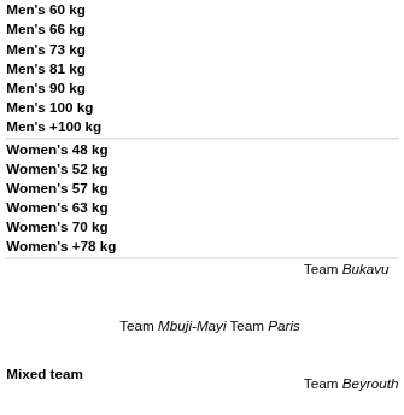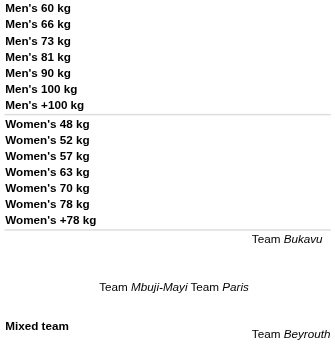 <table>
 <tr>
 <th rowspan=2 style="text-align:left;">Men's 60 kg</th>
 <td rowspan=2></td>
 <td rowspan=2></td>
 <td></td>
 </tr>
 <tr>
 <td></td>
 </tr>
 <tr>
 <th rowspan=2 style="text-align:left;">Men's 66 kg</th>
 <td rowspan=2></td>
 <td rowspan=2></td>
 <td></td>
 </tr>
 <tr>
 <td></td>
 </tr>
 <tr>
 <th rowspan=2 style="text-align:left;">Men's 73 kg</th>
 <td rowspan=2></td>
 <td rowspan=2></td>
 <td></td>
 </tr>
 <tr>
 <td></td>
 </tr>
 <tr>
 <th rowspan=2 style="text-align:left;">Men's 81 kg</th>
 <td rowspan=2></td>
 <td rowspan=2></td>
 <td></td>
 </tr>
 <tr>
 <td></td>
 </tr>
 <tr>
 <th rowspan=2 style="text-align:left;">Men's 90 kg</th>
 <td rowspan=2></td>
 <td rowspan=2></td>
 <td></td>
 </tr>
 <tr>
 <td></td>
 </tr>
 <tr>
 <th rowspan=2 style="text-align:left;">Men's 100 kg</th>
 <td rowspan=2></td>
 <td rowspan=2></td>
 <td></td>
 </tr>
 <tr>
 <td></td>
 </tr>
 <tr>
 <th style="text-align:left;">Men's +100 kg</th>
 <td></td>
 <td></td>
 <td></td>
 </tr>
 <tr bgcolor=#dddddd>
 <td colspan=4></td>
 </tr>
 <tr>
 <th rowspan=2 style="text-align:left;">Women's 48 kg</th>
 <td rowspan=2></td>
 <td rowspan=2></td>
 <td></td>
 </tr>
 <tr>
 <td></td>
 </tr>
 <tr>
 <th rowspan=2 style="text-align:left;">Women's 52 kg</th>
 <td rowspan=2></td>
 <td rowspan=2></td>
 <td></td>
 </tr>
 <tr>
 <td></td>
 </tr>
 <tr>
 <th rowspan=2 style="text-align:left;">Women's 57 kg</th>
 <td rowspan=2></td>
 <td rowspan=2></td>
 <td></td>
 </tr>
 <tr>
 <td></td>
 </tr>
 <tr>
 <th rowspan=2 style="text-align:left;">Women's 63 kg</th>
 <td rowspan=2></td>
 <td rowspan=2></td>
 <td></td>
 </tr>
 <tr>
 <td></td>
 </tr>
 <tr>
 <th rowspan=2 style="text-align:left;">Women's 70 kg</th>
 <td rowspan=2></td>
 <td rowspan=2></td>
 <td></td>
 </tr>
 <tr>
 <td></td>
 </tr>
 <tr>
+<th style="text-align:left;">Women's 78 kg</th>
+<td></td>
+<td></td>
+<td></td>
+</tr>
+<tr>
 <th style="text-align:left;">Women's +78 kg</th>
 <td></td>
 <td></td>
 <td></td>
 </tr>
 <tr bgcolor=#dddddd>
 <td colspan=4></td>
 </tr>
 <tr>
 <th rowspan=2 style="text-align:left;">Mixed team</th>
 <td rowspan=2 nowrap>Team <em>Mbuji-Mayi</em><br><br><br><br><br><br><br></td>
 <td rowspan=2 nowrap>Team <em>Paris</em><br><br><br><br><br><br><br></td>
 <td nowrap>Team <em>Bukavu</em><br><br><br><br><br><br><br></td>
 </tr>
 <tr>
 <td>Team <em>Beyrouth</em><br><br><br><br><br><br><br></td>
 </tr>
 </table>
